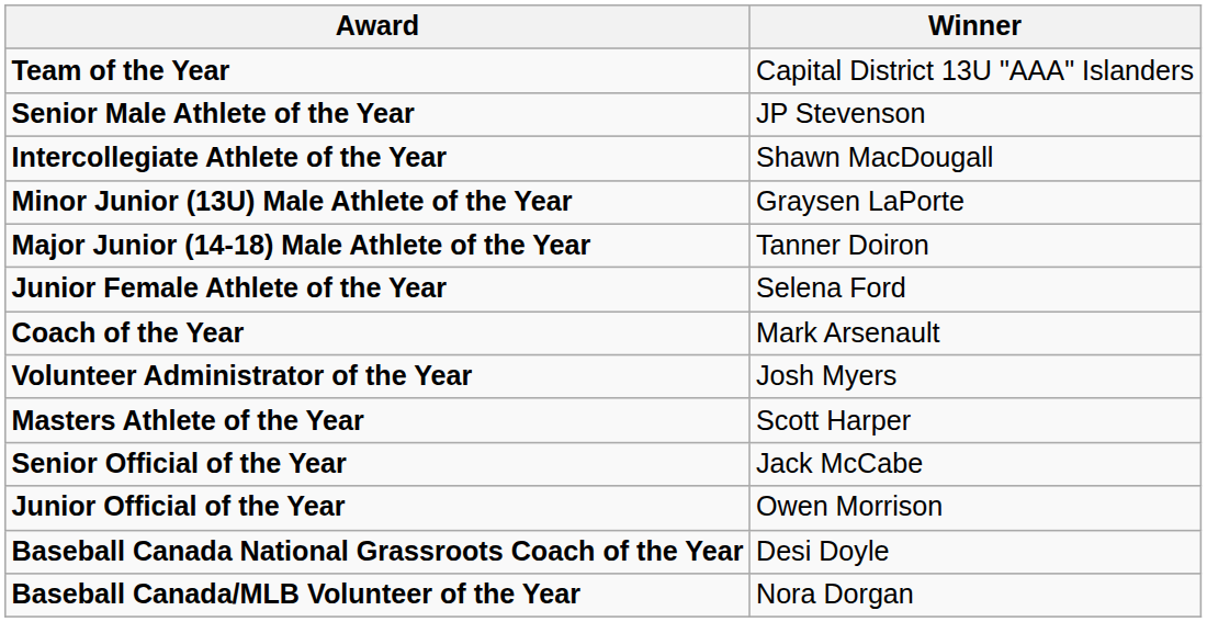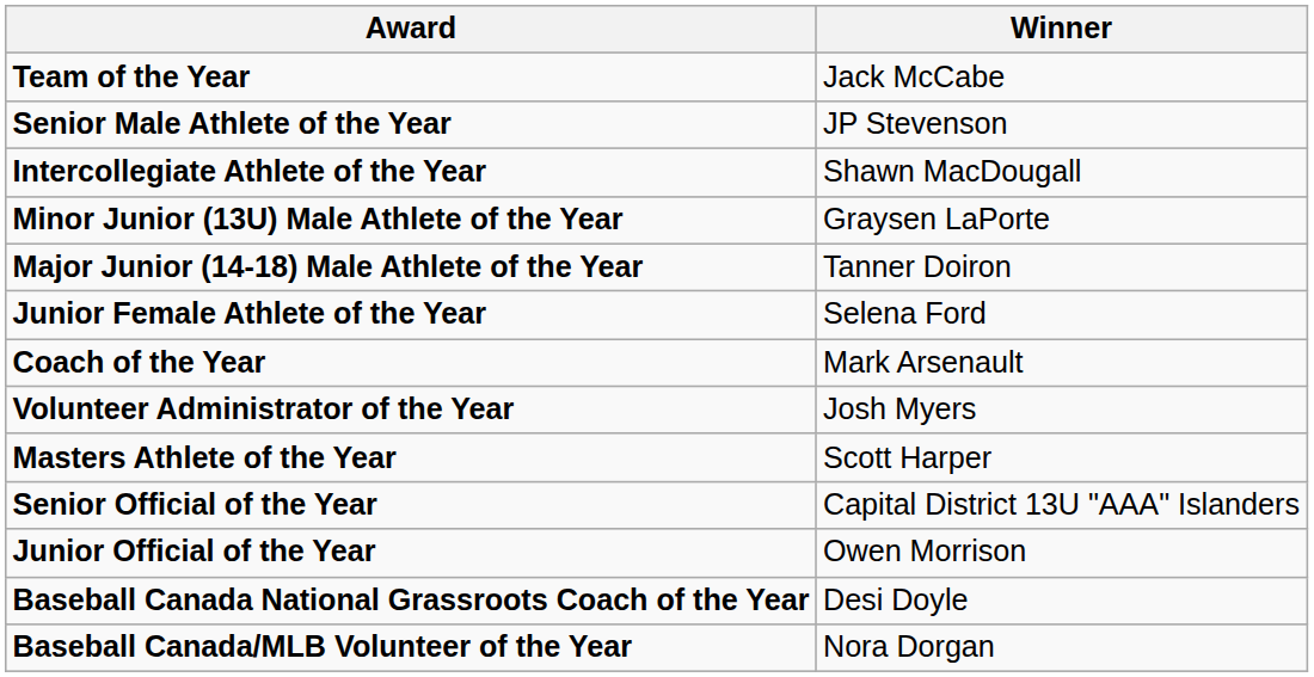 <table class="wikitable">
 <tr>
 <th>Award</th>
 <th>Winner</th>
 </tr>
 <tr>
 <td><strong>Team of the Year</strong></td>
-<td>Capital District 13U "AAA" Islanders</td>
+<td>Jack McCabe</td>
 </tr>
 <tr>
 <td><strong>Senior Male Athlete of the Year</strong></td>
 <td>JP Stevenson</td>
 </tr>
 <tr>
 <td><strong>Intercollegiate Athlete of the Year</strong></td>
 <td>Shawn MacDougall</td>
 </tr>
 <tr>
 <td><strong>Minor Junior (13U) Male Athlete of the Year</strong></td>
 <td>Graysen LaPorte</td>
 </tr>
 <tr>
 <td><strong>Major Junior (14-18) Male Athlete of the Year</strong></td>
 <td>Tanner Doiron</td>
 </tr>
 <tr>
 <td><strong>Junior Female Athlete of the Year</strong></td>
 <td>Selena Ford</td>
 </tr>
 <tr>
 <td><strong>Coach of the Year</strong></td>
 <td>Mark Arsenault</td>
 </tr>
 <tr>
 <td><strong>Volunteer Administrator of the Year</strong></td>
 <td>Josh Myers</td>
 </tr>
 <tr>
 <td><strong>Masters Athlete of the Year</strong></td>
 <td>Scott Harper</td>
 </tr>
 <tr>
 <td><strong>Senior Official of the Year</strong></td>
-<td>Jack McCabe</td>
+<td>Capital District 13U "AAA" Islanders</td>
 </tr>
 <tr>
 <td><strong>Junior Official of the Year</strong></td>
 <td>Owen Morrison</td>
 </tr>
 <tr>
 <td><strong>Baseball Canada National Grassroots Coach of the Year</strong></td>
 <td>Desi Doyle</td>
 </tr>
 <tr>
 <td><strong>Baseball Canada/MLB Volunteer of the Year</strong></td>
 <td>Nora Dorgan</td>
 </tr>
 </table>
